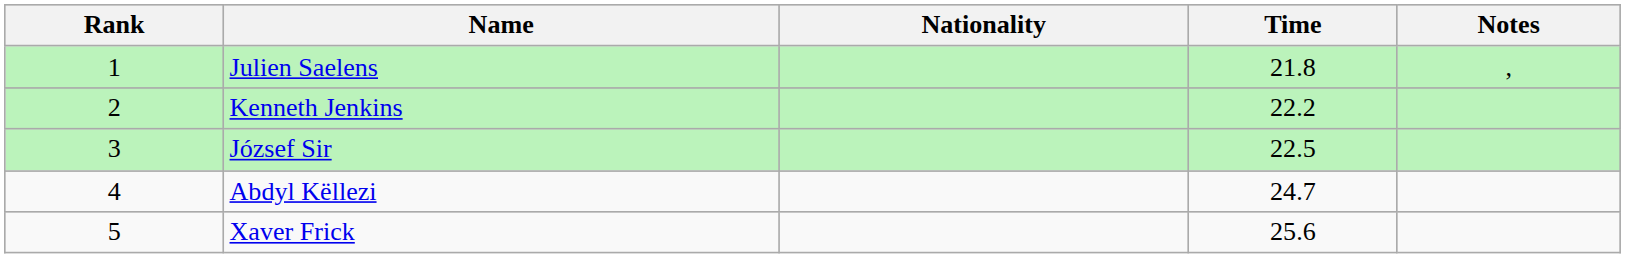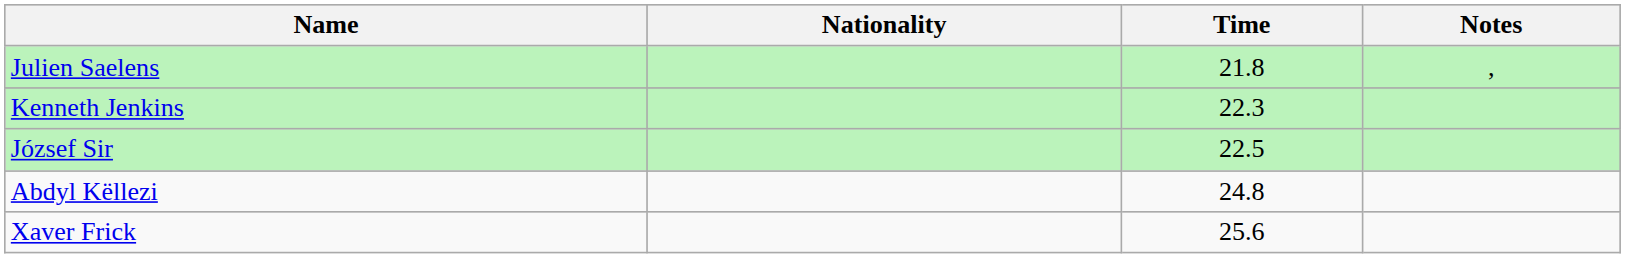 <table class="wikitable sortable" style="text-align:center;width: 50%">
 <tr>
-<th>Rank</th>
 <th>Name</th>
 <th>Nationality</th>
 <th>Time</th>
 <th>Notes</th>
 </tr>
 <tr bgcolor=bbf3bb>
-<td>1</td>
 <td align=left><a href='#'>Julien Saelens</a></td>
 <td align=left></td>
 <td>21.8</td>
 <td>, </td>
 </tr>
 <tr bgcolor=bbf3bb>
-<td>2</td>
 <td align=left><a href='#'>Kenneth Jenkins</a></td>
 <td align=left></td>
-<td>22.2</td>
+<td>22.3</td>
 <td></td>
 </tr>
 <tr bgcolor=bbf3bb>
-<td>3</td>
 <td align=left><a href='#'>József Sir</a></td>
 <td align=left></td>
 <td>22.5</td>
 <td></td>
 </tr>
 <tr>
-<td>4</td>
 <td align=left><a href='#'>Abdyl Këllezi</a></td>
 <td align=left></td>
-<td>24.7</td>
+<td>24.8</td>
 <td></td>
 </tr>
 <tr>
-<td>5</td>
 <td align=left><a href='#'>Xaver Frick</a></td>
 <td align=left></td>
 <td>25.6</td>
 <td></td>
 </tr>
 </table>
